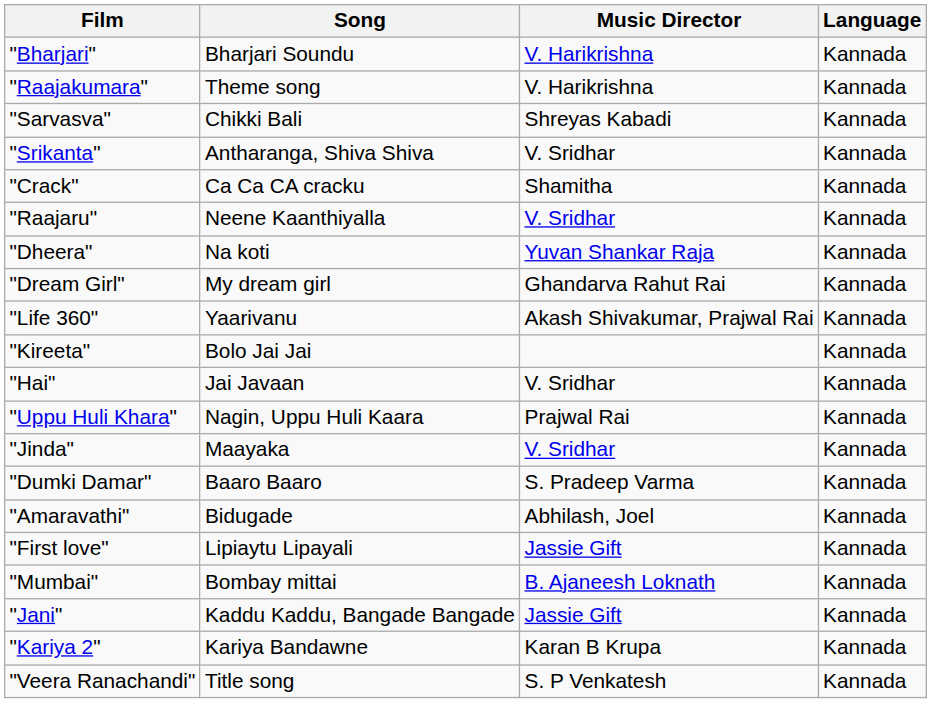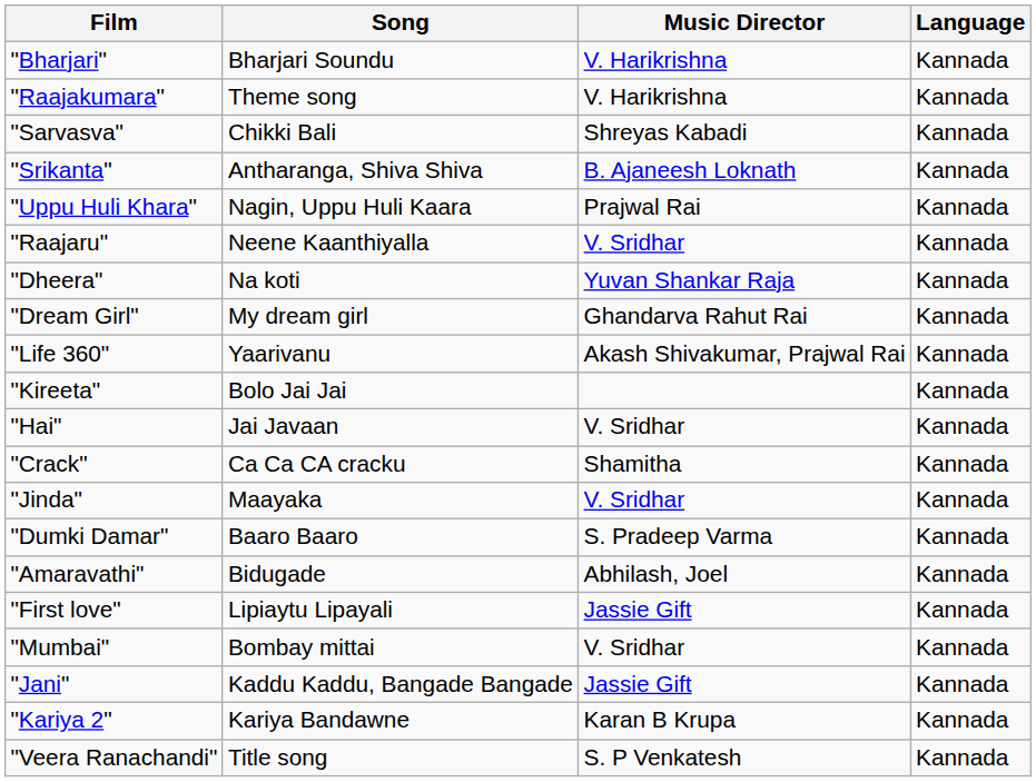 <table class="wikitable sortable">
 <tr>
 <th>Film</th>
 <th>Song</th>
 <th>Music Director</th>
 <th>Language</th>
 </tr>
 <tr>
 <td>"<a href='#'>Bharjari</a>"</td>
 <td>Bharjari Soundu</td>
 <td><a href='#'>V. Harikrishna</a></td>
 <td>Kannada</td>
 </tr>
 <tr>
 <td>"<a href='#'>Raajakumara</a>"</td>
 <td>Theme song</td>
 <td>V. Harikrishna</td>
 <td>Kannada</td>
 </tr>
 <tr>
 <td>"Sarvasva"</td>
 <td>Chikki Bali</td>
 <td>Shreyas Kabadi</td>
 <td>Kannada</td>
 </tr>
 <tr>
 <td>"<a href='#'>Srikanta</a>"</td>
 <td>Antharanga, Shiva Shiva</td>
-<td>V. Sridhar</td>
+<td><a href='#'>B. Ajaneesh Loknath</a></td>
 <td>Kannada</td>
 </tr>
 <tr>
-<td>"Crack"</td>
-<td>Ca Ca CA cracku</td>
-<td>Shamitha</td>
+<td>"<a href='#'>Uppu Huli Khara</a>"</td>
+<td>Nagin, Uppu Huli Kaara</td>
+<td>Prajwal Rai</td>
 <td>Kannada</td>
 </tr>
 <tr>
 <td>"Raajaru"</td>
 <td>Neene Kaanthiyalla</td>
 <td><a href='#'>V. Sridhar</a></td>
 <td>Kannada</td>
 </tr>
 <tr>
 <td>"Dheera"</td>
 <td>Na koti</td>
 <td><a href='#'>Yuvan Shankar Raja</a></td>
 <td>Kannada</td>
 </tr>
 <tr>
 <td>"Dream Girl"</td>
 <td>My dream girl</td>
 <td>Ghandarva Rahut Rai</td>
 <td>Kannada</td>
 </tr>
 <tr>
 <td>"Life 360"</td>
 <td>Yaarivanu</td>
 <td>Akash Shivakumar, Prajwal Rai</td>
 <td>Kannada</td>
 </tr>
 <tr>
 <td>"Kireeta"</td>
 <td>Bolo Jai Jai</td>
 <td></td>
 <td>Kannada</td>
 </tr>
 <tr>
 <td>"Hai"</td>
 <td>Jai Javaan</td>
 <td>V. Sridhar</td>
 <td>Kannada</td>
 </tr>
 <tr>
-<td>"<a href='#'>Uppu Huli Khara</a>"</td>
-<td>Nagin, Uppu Huli Kaara</td>
-<td>Prajwal Rai</td>
+<td>"Crack"</td>
+<td>Ca Ca CA cracku</td>
+<td>Shamitha</td>
 <td>Kannada</td>
 </tr>
 <tr>
 <td>"Jinda"</td>
 <td>Maayaka</td>
 <td><a href='#'>V. Sridhar</a></td>
 <td>Kannada</td>
 </tr>
 <tr>
 <td>"Dumki Damar"</td>
 <td>Baaro Baaro</td>
 <td>S. Pradeep Varma</td>
 <td>Kannada</td>
 </tr>
 <tr>
 <td>"Amaravathi"</td>
 <td>Bidugade</td>
 <td>Abhilash, Joel</td>
 <td>Kannada</td>
 </tr>
 <tr>
 <td>"First love"</td>
 <td>Lipiaytu Lipayali</td>
 <td><a href='#'>Jassie Gift</a></td>
 <td>Kannada</td>
 </tr>
 <tr>
 <td>"Mumbai"</td>
 <td>Bombay mittai</td>
-<td><a href='#'>B. Ajaneesh Loknath</a></td>
+<td>V. Sridhar</td>
 <td>Kannada</td>
 </tr>
 <tr>
 <td>"<a href='#'>Jani</a>"</td>
 <td>Kaddu Kaddu, Bangade Bangade</td>
 <td><a href='#'>Jassie Gift</a></td>
 <td>Kannada</td>
 </tr>
 <tr>
 <td>"<a href='#'>Kariya 2</a>"</td>
 <td>Kariya Bandawne</td>
 <td>Karan B Krupa</td>
 <td>Kannada</td>
 </tr>
 <tr>
 <td>"Veera Ranachandi"</td>
 <td>Title song</td>
 <td>S. P Venkatesh</td>
 <td>Kannada</td>
 </tr>
 </table>
